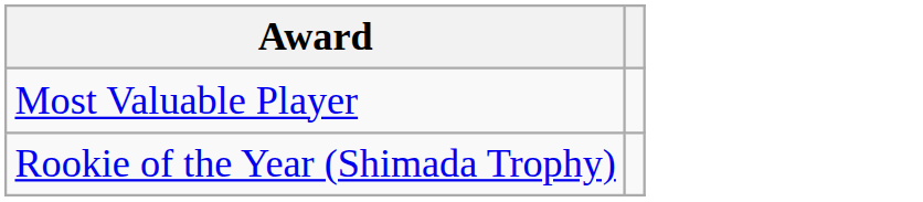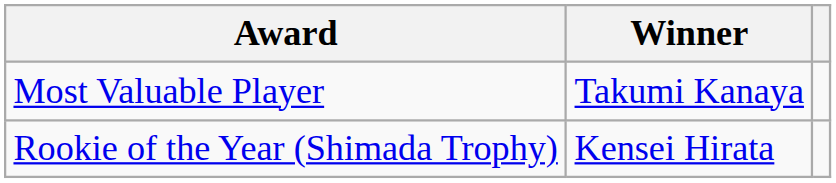 <table class="wikitable">
 <tr>
 <th>Award</th>
+<th>Winner</th>
 <th></th>
 </tr>
 <tr>
 <td><a href='#'>Most Valuable Player</a></td>
+<td> <a href='#'>Takumi Kanaya</a></td>
 <td></td>
 </tr>
 <tr>
 <td><a href='#'>Rookie of the Year (Shimada Trophy)</a></td>
+<td> <a href='#'>Kensei Hirata</a></td>
 <td></td>
 </tr>
 </table>
